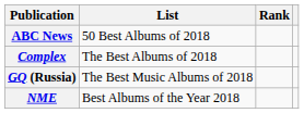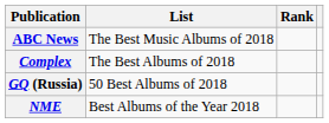 <table class="wikitable sortable plainrowheaders" style="border:none; margin:0;">
 <tr>
 <th scope="col">Publication</th>
 <th scope="col" class="unsortable">List</th>
 <th scope="col" data-sort-type="number">Rank</th>
 <th scope="col" class="unsortable"></th>
 </tr>
 <tr>
 <th scope="row"><a href='#'>ABC News</a></th>
-<td>50 Best Albums of 2018</td>
+<td>The Best Music Albums of 2018</td>
 <td></td>
 <td></td>
 </tr>
 <tr>
 <th scope="row"><em><a href='#'>Complex</a></em></th>
 <td>The Best Albums of 2018</td>
 <td></td>
 <td></td>
 </tr>
 <tr>
 <th scope="row"><em><a href='#'>GQ</a></em> (Russia)</th>
-<td>The Best Music Albums of 2018</td>
+<td>50 Best Albums of 2018</td>
 <td></td>
 <td></td>
 </tr>
 <tr>
 <th scope="row"><em><a href='#'>NME</a></em></th>
 <td>Best Albums of the Year 2018</td>
 <td></td>
 <td></td>
 </tr>
 </table>
